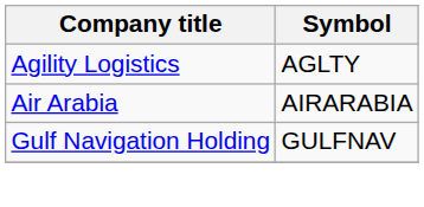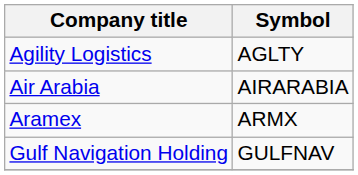 <table class="wikitable">
 <tr>
 <th>Company title</th>
 <th>Symbol</th>
 </tr>
 <tr>
 <td><a href='#'>Agility Logistics</a></td>
 <td>AGLTY</td>
 </tr>
 <tr>
 <td><a href='#'>Air Arabia</a></td>
 <td>AIRARABIA</td>
 </tr>
 <tr>
+<td><a href='#'>Aramex</a></td>
+<td>ARMX</td>
+</tr>
+<tr>
 <td><a href='#'>Gulf Navigation Holding</a></td>
 <td>GULFNAV</td>
 </tr>
 <tr>
 </tr>
 </table>
